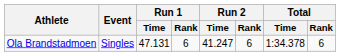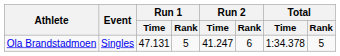 <table class="wikitable" style="font-size:90%">
 <tr>
 <th rowspan="2">Athlete</th>
 <th rowspan="2">Event</th>
 <th colspan="2">Run 1</th>
 <th colspan="2">Run 2</th>
 <th colspan="2">Total</th>
 </tr>
 <tr style="font-size:95%">
 <th>Time</th>
 <th>Rank</th>
 <th>Time</th>
 <th>Rank</th>
 <th>Time</th>
 <th>Rank</th>
 </tr>
 <tr align=center>
 <td align=left><a href='#'>Ola Brandstadmoen</a></td>
 <td align=left><a href='#'>Singles</a></td>
 <td>47.131</td>
-<td>6</td>
+<td>5</td>
 <td>41.247</td>
 <td>6</td>
 <td>1:34.378</td>
-<td>6</td>
+<td>5</td>
 </tr>
 </table>
